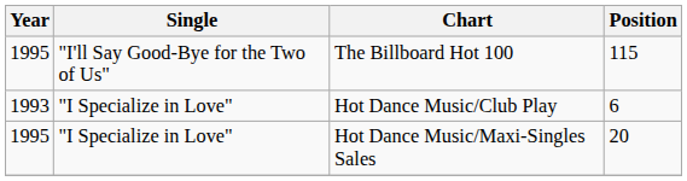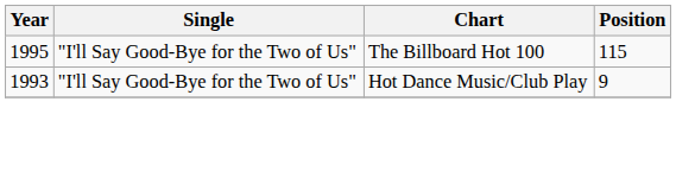 <table class="wikitable" width="550">
 <tr>
 <th align="left" valign="top">Year</th>
 <th align="left" valign="top">Single</th>
 <th align="left" valign="top">Chart</th>
 <th align="left" valign="top">Position</th>
 </tr>
 <tr>
 <td align="left" valign="top">1995</td>
 <td align="left" valign="top">"I'll Say Good-Bye for the Two of Us"</td>
 <td align="left" valign="top">The Billboard Hot 100</td>
 <td align="left" valign="top">115</td>
 </tr>
 <tr>
 <td align="left" valign="top">1993</td>
-<td align="left" valign="top">"I Specialize in Love"</td>
+<td align="left" valign="top">"I'll Say Good-Bye for the Two of Us"</td>
 <td align="left" valign="top">Hot Dance Music/Club Play</td>
-<td align="left" valign="top">6</td>
-</tr>
-<tr>
-<td align="left" valign="top">1995</td>
-<td align="left" valign="top">"I Specialize in Love"</td>
-<td align="left" valign="top">Hot Dance Music/Maxi-Singles Sales</td>
-<td align="left" valign="top">20</td>
+<td align="left" valign="top">9</td>
 </tr>
 <tr>
 </tr>
 </table>
